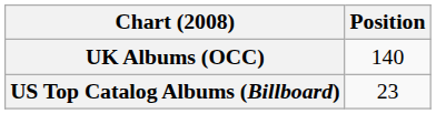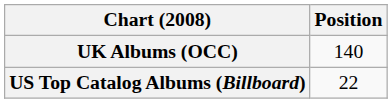 <table class="wikitable sortable plainrowheaders" style="text-align:center">
 <tr>
 <th scope="col">Chart (2008)</th>
 <th scope="col">Position</th>
 </tr>
 <tr>
 <th scope="row">UK Albums (OCC)</th>
 <td>140</td>
 </tr>
 <tr>
 <th scope="row">US Top Catalog Albums (<em>Billboard</em>)</th>
-<td>23</td>
+<td>22</td>
 </tr>
 </table>
